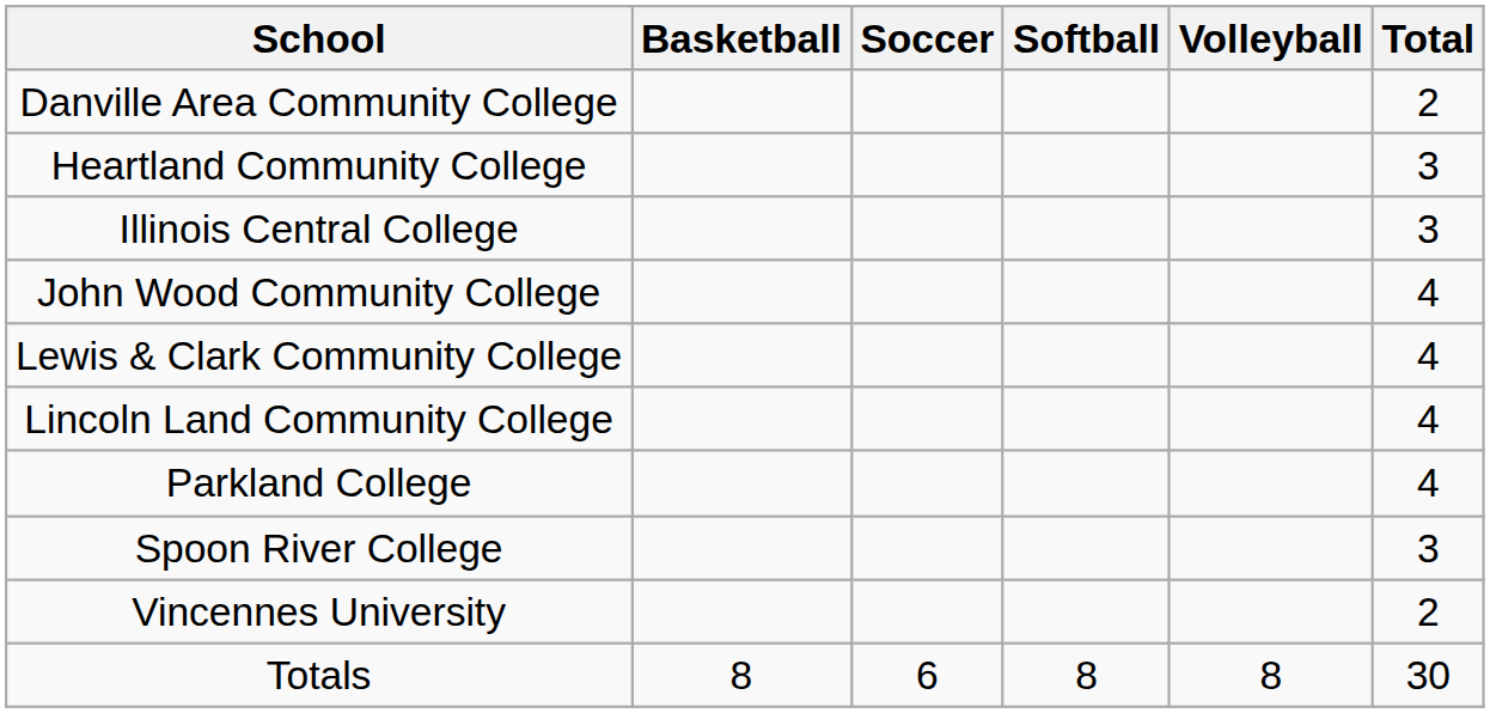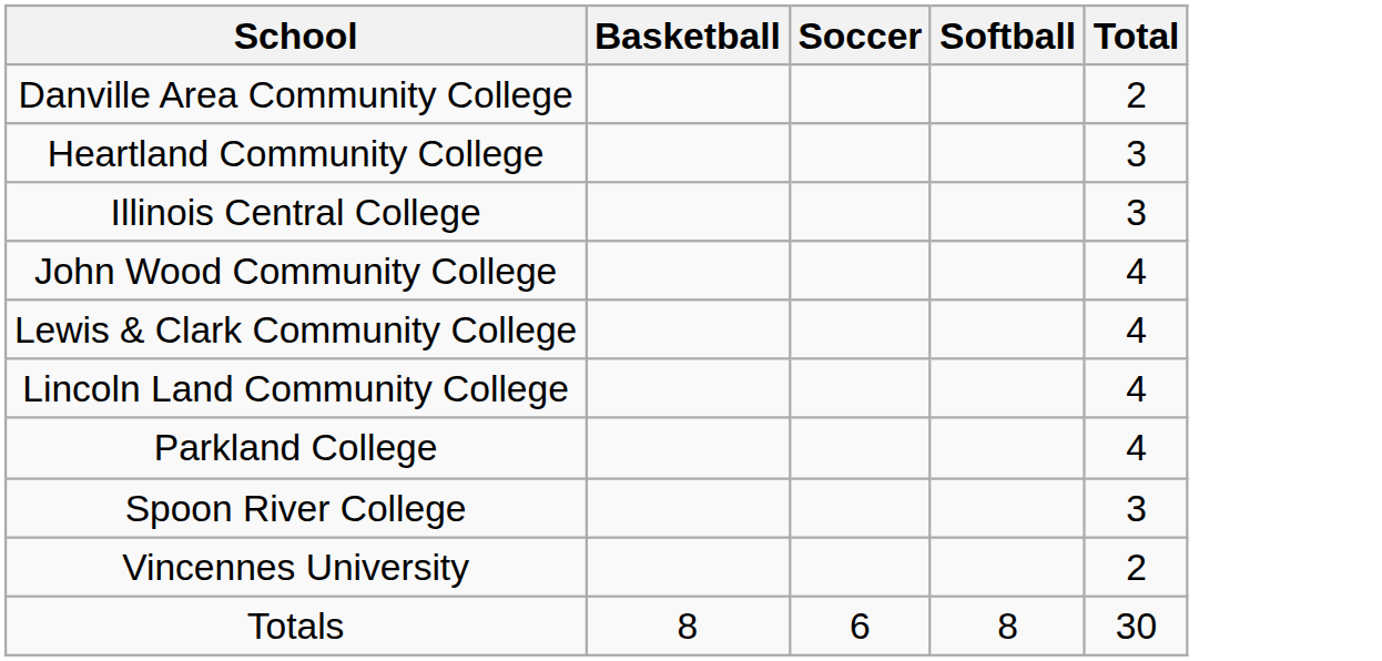 <table class="wikitable" style="text-align: center; font-size: 95%">
 <tr>
 <th scope="col">School</th>
 <th scope="col">Basketball</th>
 <th scope="col">Soccer</th>
 <th scope="col">Softball</th>
-<th scope="col">Volleyball</th>
 <th scope="col">Total</th>
 </tr>
 <tr>
 <td>Danville Area Community College</td>
-<td></td>
 <td></td>
 <td></td>
 <td></td>
 <td>2</td>
 </tr>
 <tr>
 <td>Heartland Community College</td>
 <td></td>
 <td></td>
 <td></td>
-<td></td>
 <td>3</td>
 </tr>
 <tr>
 <td>Illinois Central College</td>
-<td></td>
 <td></td>
 <td></td>
 <td></td>
 <td>3</td>
 </tr>
 <tr>
 <td>John Wood Community College</td>
 <td></td>
 <td></td>
 <td></td>
-<td></td>
 <td>4</td>
 </tr>
 <tr>
 <td>Lewis & Clark Community College</td>
-<td></td>
 <td></td>
 <td></td>
 <td></td>
 <td>4</td>
 </tr>
 <tr>
 <td>Lincoln Land Community College</td>
 <td></td>
 <td></td>
 <td></td>
-<td></td>
 <td>4</td>
 </tr>
 <tr>
 <td>Parkland College</td>
-<td></td>
 <td></td>
 <td></td>
 <td></td>
 <td>4</td>
 </tr>
 <tr>
 <td>Spoon River College</td>
 <td></td>
 <td></td>
 <td></td>
-<td></td>
 <td>3</td>
 </tr>
 <tr>
 <td>Vincennes University</td>
-<td></td>
 <td></td>
 <td></td>
 <td></td>
 <td>2</td>
 </tr>
 <tr>
 <td>Totals</td>
 <td>8</td>
 <td>6</td>
 <td>8</td>
-<td>8</td>
 <td>30</td>
 </tr>
 </table>
